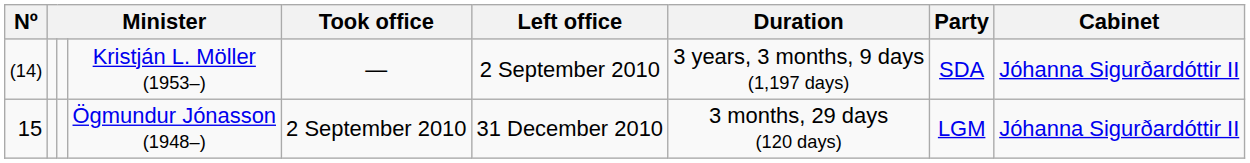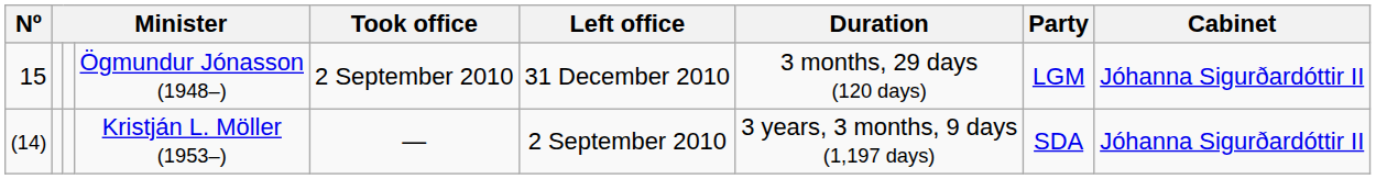 <table class="wikitable" style="text-align: center;">
 <tr>
 <th>Nº</th>
 <th colspan="3">Minister</th>
 <th>Took office</th>
 <th>Left office</th>
 <th>Duration</th>
 <th>Party</th>
 <th>Cabinet</th>
+</tr>
+<tr>
+<td style="text-align: right;">15</td>
+<td></td>
+<td></td>
+<td><a href='#'>Ögmundur Jónasson</a><br><small>(1948–)</small></td>
+<td>2 September 2010</td>
+<td>31 December 2010</td>
+<td>3 months, 29 days<br><small>(120 days)</small></td>
+<td><a href='#'>LGM</a></td>
+<td style="text-align: left;"><a href='#'>Jóhanna Sigurðardóttir II</a></td>
 </tr>
 <tr>
 <td style="text-align: right;"><small>(14)</small></td>
 <td></td>
 <td></td>
 <td><a href='#'>Kristján L. Möller</a><br><small>(1953–)</small></td>
 <td>—</td>
 <td>2 September 2010</td>
 <td>3 years, 3 months, 9 days<br><small>(1,197 days)</small></td>
 <td><a href='#'>SDA</a></td>
 <td style="text-align: left;"><a href='#'>Jóhanna Sigurðardóttir II</a></td>
 </tr>
-<tr>
-<td style="text-align: right;">15</td>
-<td></td>
-<td></td>
-<td><a href='#'>Ögmundur Jónasson</a><br><small>(1948–)</small></td>
-<td>2 September 2010</td>
-<td>31 December 2010</td>
-<td>3 months, 29 days<br><small>(120 days)</small></td>
-<td><a href='#'>LGM</a></td>
-<td style="text-align: left;"><a href='#'>Jóhanna Sigurðardóttir II</a></td>
-</tr>
 </table>
